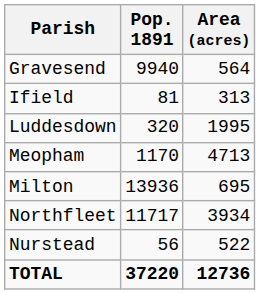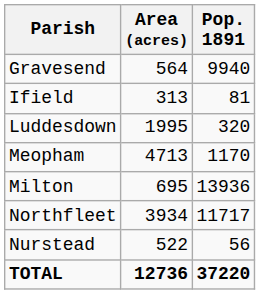 <table class="wikitable">
 <tr>
 <th>Parish</th>
+<th>Area<br> <small>(acres)</small></th>
 <th>Pop.<br> 1891</th>
-<th>Area<br> <small>(acres)</small></th>
 </tr>
 <tr>
 <td align="left">Gravesend</td>
+<td align="right">564</td>
 <td align="right">9940</td>
-<td align="right">564</td>
 </tr>
 <tr>
 <td align="left">Ifield</td>
+<td align="right">313</td>
 <td align="right">81</td>
-<td align="right">313</td>
 </tr>
 <tr>
 <td align="left">Luddesdown</td>
+<td align="right">1995</td>
 <td align="right">320</td>
-<td align="right">1995</td>
 </tr>
 <tr>
 <td align="left">Meopham</td>
+<td align="right">4713</td>
 <td align="right">1170</td>
-<td align="right">4713</td>
 </tr>
 <tr>
 <td align="left">Milton</td>
+<td align="right">695</td>
 <td align="right">13936</td>
-<td align="right">695</td>
 </tr>
 <tr>
 <td align="left">Northfleet</td>
+<td align="right">3934</td>
 <td align="right">11717</td>
-<td align="right">3934</td>
 </tr>
 <tr>
 <td align="left">Nurstead</td>
+<td align="right">522</td>
 <td align="right">56</td>
-<td align="right">522</td>
 </tr>
 <tr>
 <td><strong>TOTAL</strong></td>
+<td align="right"><strong>12736</strong></td>
 <td align="right"><strong>37220</strong></td>
-<td align="right"><strong>12736</strong></td>
 </tr>
 </table>
